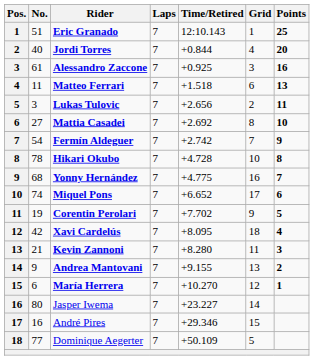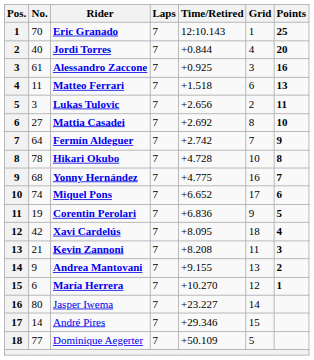 <table class="wikitable" style="font-size:85%;">
 <tr>
 <th>Pos.</th>
 <th>No.</th>
 <th>Rider</th>
 <th>Laps</th>
 <th>Time/Retired</th>
 <th>Grid</th>
 <th>Points</th>
 </tr>
 <tr>
 <th>1</th>
-<td>51</td>
+<td>70</td>
 <td> <strong><a href='#'>Eric Granado</a></strong></td>
 <td>7</td>
 <td>12:10.143</td>
 <td>1</td>
 <td><strong>25</strong></td>
 </tr>
 <tr>
 <th>2</th>
 <td>40</td>
 <td> <strong><a href='#'>Jordi Torres</a></strong></td>
 <td>7</td>
 <td>+0.844</td>
 <td>4</td>
 <td><strong>20</strong></td>
 </tr>
 <tr>
 <th>3</th>
 <td>61</td>
 <td> <strong><a href='#'>Alessandro Zaccone</a></strong></td>
 <td>7</td>
 <td>+0.925</td>
 <td>3</td>
 <td><strong>16</strong></td>
 </tr>
 <tr>
 <th>4</th>
 <td>11</td>
 <td> <strong><a href='#'>Matteo Ferrari</a></strong></td>
 <td>7</td>
 <td>+1.518</td>
 <td>6</td>
 <td><strong>13</strong></td>
 </tr>
 <tr>
 <th>5</th>
 <td>3</td>
 <td> <strong><a href='#'>Lukas Tulovic</a></strong></td>
 <td>7</td>
 <td>+2.656</td>
 <td>2</td>
 <td><strong>11</strong></td>
 </tr>
 <tr>
 <th>6</th>
 <td>27</td>
 <td> <strong><a href='#'>Mattia Casadei</a></strong></td>
 <td>7</td>
 <td>+2.692</td>
 <td>8</td>
 <td><strong>10</strong></td>
 </tr>
 <tr>
 <th>7</th>
-<td>54</td>
+<td>64</td>
 <td> <strong><a href='#'>Fermín Aldeguer</a></strong></td>
 <td>7</td>
 <td>+2.742</td>
 <td>7</td>
 <td><strong>9</strong></td>
 </tr>
 <tr>
 <th>8</th>
 <td>78</td>
 <td> <strong><a href='#'>Hikari Okubo</a></strong></td>
 <td>7</td>
 <td>+4.728</td>
 <td>10</td>
 <td><strong>8</strong></td>
 </tr>
 <tr>
 <th>9</th>
 <td>68</td>
 <td> <strong><a href='#'>Yonny Hernández</a></strong></td>
 <td>7</td>
 <td>+4.775</td>
 <td>16</td>
 <td><strong>7</strong></td>
 </tr>
 <tr>
 <th>10</th>
 <td>74</td>
 <td> <strong><a href='#'>Miquel Pons</a></strong></td>
 <td>7</td>
 <td>+6.652</td>
 <td>17</td>
 <td><strong>6</strong></td>
 </tr>
 <tr>
 <th>11</th>
 <td>19</td>
 <td> <strong><a href='#'>Corentin Perolari</a></strong></td>
 <td>7</td>
-<td>+7.702</td>
+<td>+6.836</td>
 <td>9</td>
 <td><strong>5</strong></td>
 </tr>
 <tr>
 <th>12</th>
 <td>42</td>
 <td> <strong><a href='#'>Xavi Cardelús</a></strong></td>
 <td>7</td>
 <td>+8.095</td>
 <td>18</td>
 <td><strong>4</strong></td>
 </tr>
 <tr>
 <th>13</th>
 <td>21</td>
 <td> <strong><a href='#'>Kevin Zannoni</a></strong></td>
 <td>7</td>
-<td>+8.280</td>
+<td>+8.208</td>
 <td>11</td>
 <td><strong>3</strong></td>
 </tr>
 <tr>
 <th>14</th>
 <td>9</td>
 <td> <strong><a href='#'>Andrea Mantovani</a></strong></td>
 <td>7</td>
 <td>+9.155</td>
 <td>13</td>
 <td><strong>2</strong></td>
 </tr>
 <tr>
 <th>15</th>
 <td>6</td>
 <td> <strong><a href='#'>María Herrera</a></strong></td>
 <td>7</td>
 <td>+10.270</td>
 <td>12</td>
 <td><strong>1</strong></td>
 </tr>
 <tr>
 <th>16</th>
 <td>80</td>
 <td> <a href='#'>Jasper Iwema</a></td>
 <td>7</td>
 <td>+23.227</td>
 <td>14</td>
 <td></td>
 </tr>
 <tr>
 <th>17</th>
-<td>16</td>
+<td>14</td>
 <td> <a href='#'>André Pires</a></td>
 <td>7</td>
 <td>+29.346</td>
 <td>15</td>
 <td></td>
 </tr>
 <tr>
 <th>18</th>
 <td>77</td>
 <td> <a href='#'>Dominique Aegerter</a></td>
 <td>7</td>
 <td>+50.109</td>
 <td>5</td>
 <td></td>
 </tr>
 <tr>
 <th colspan=7></th>
 </tr>
 </table>
